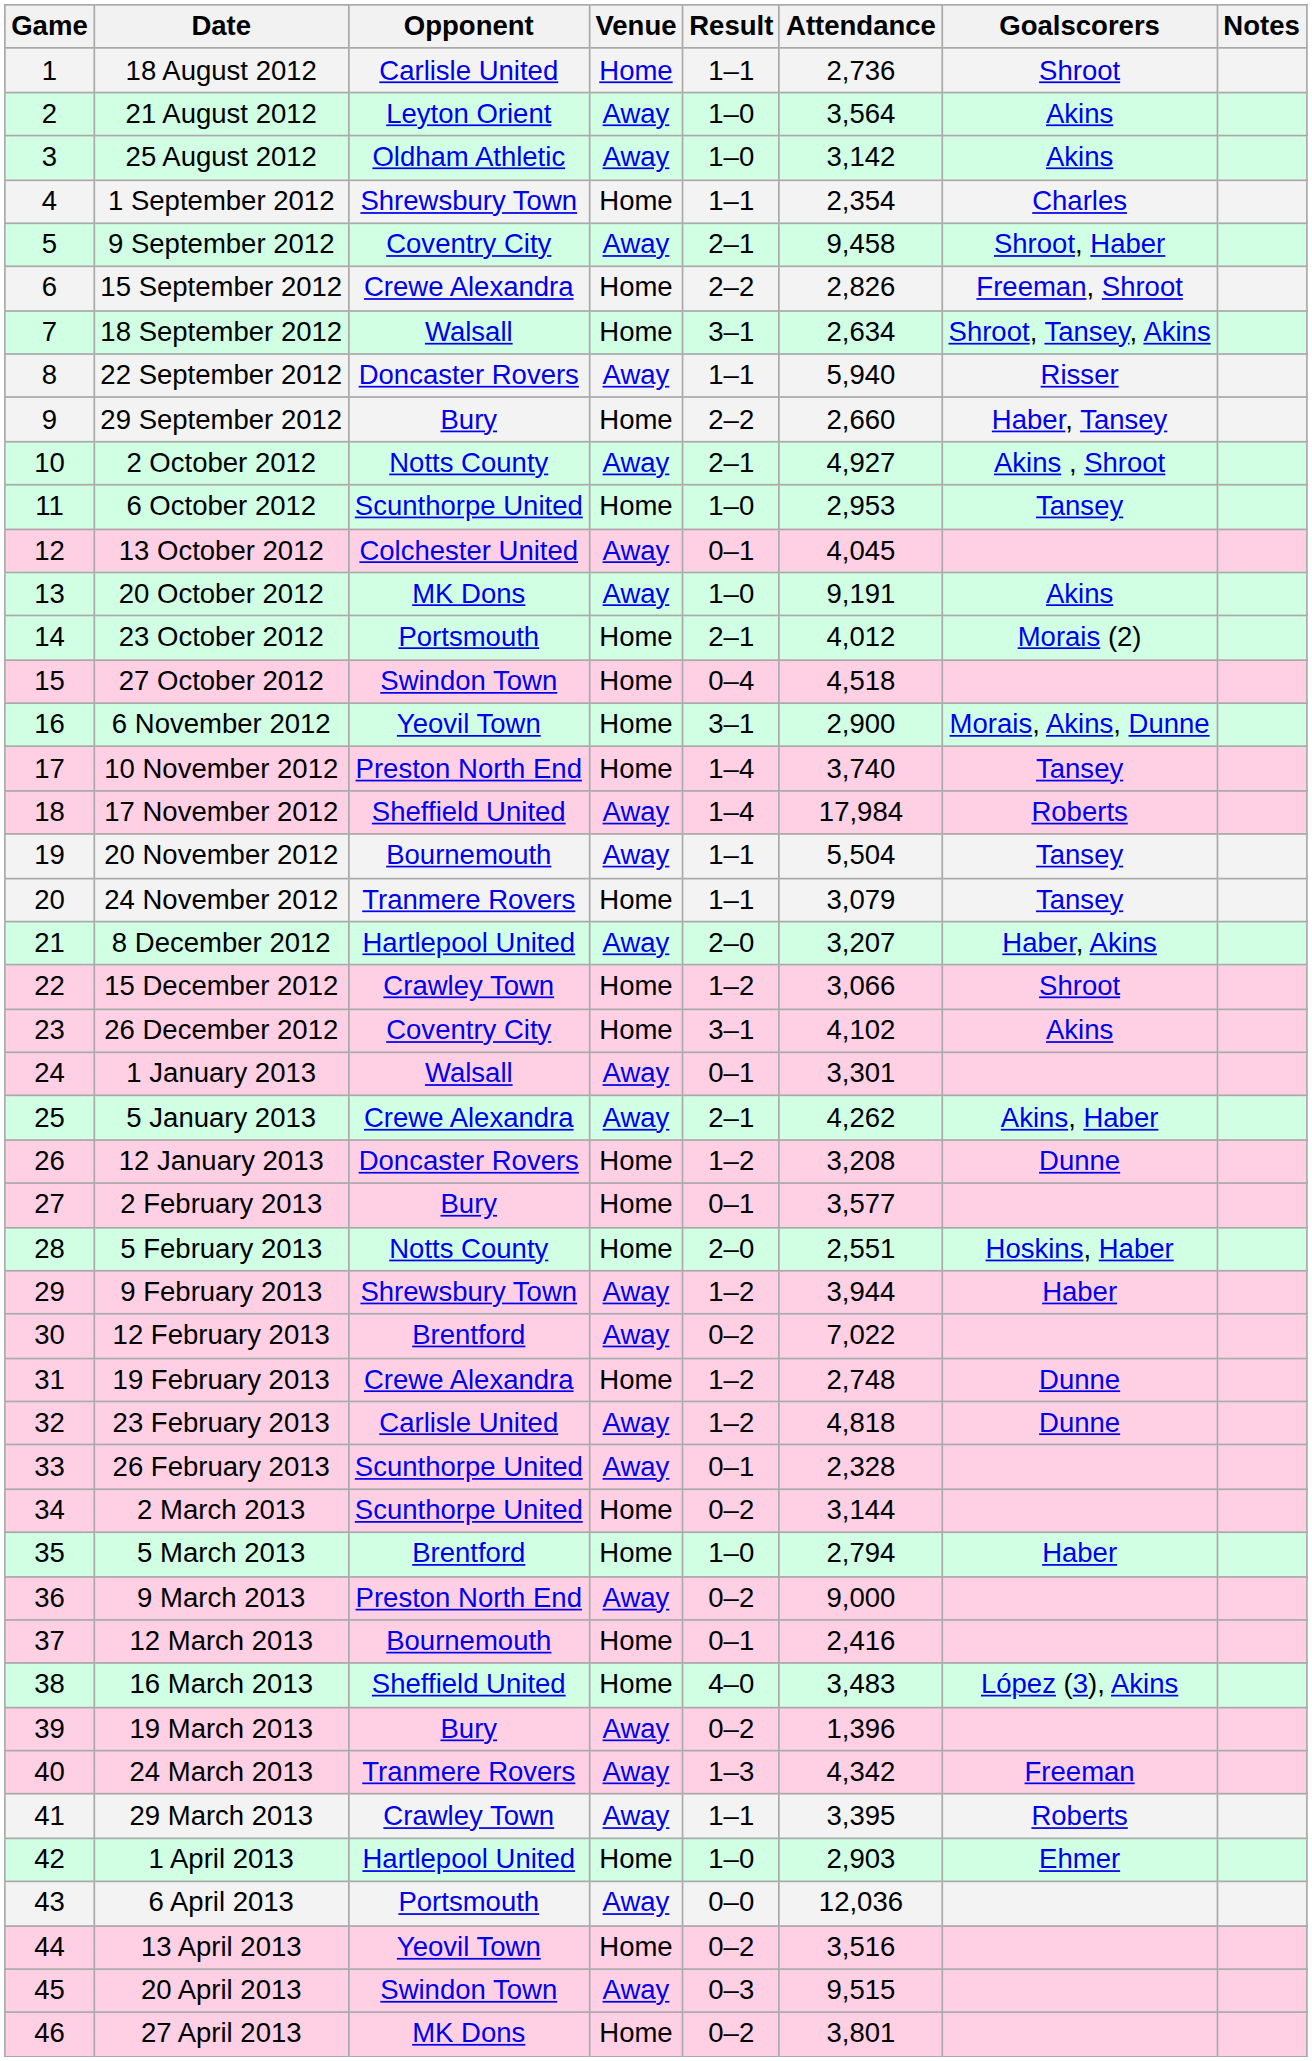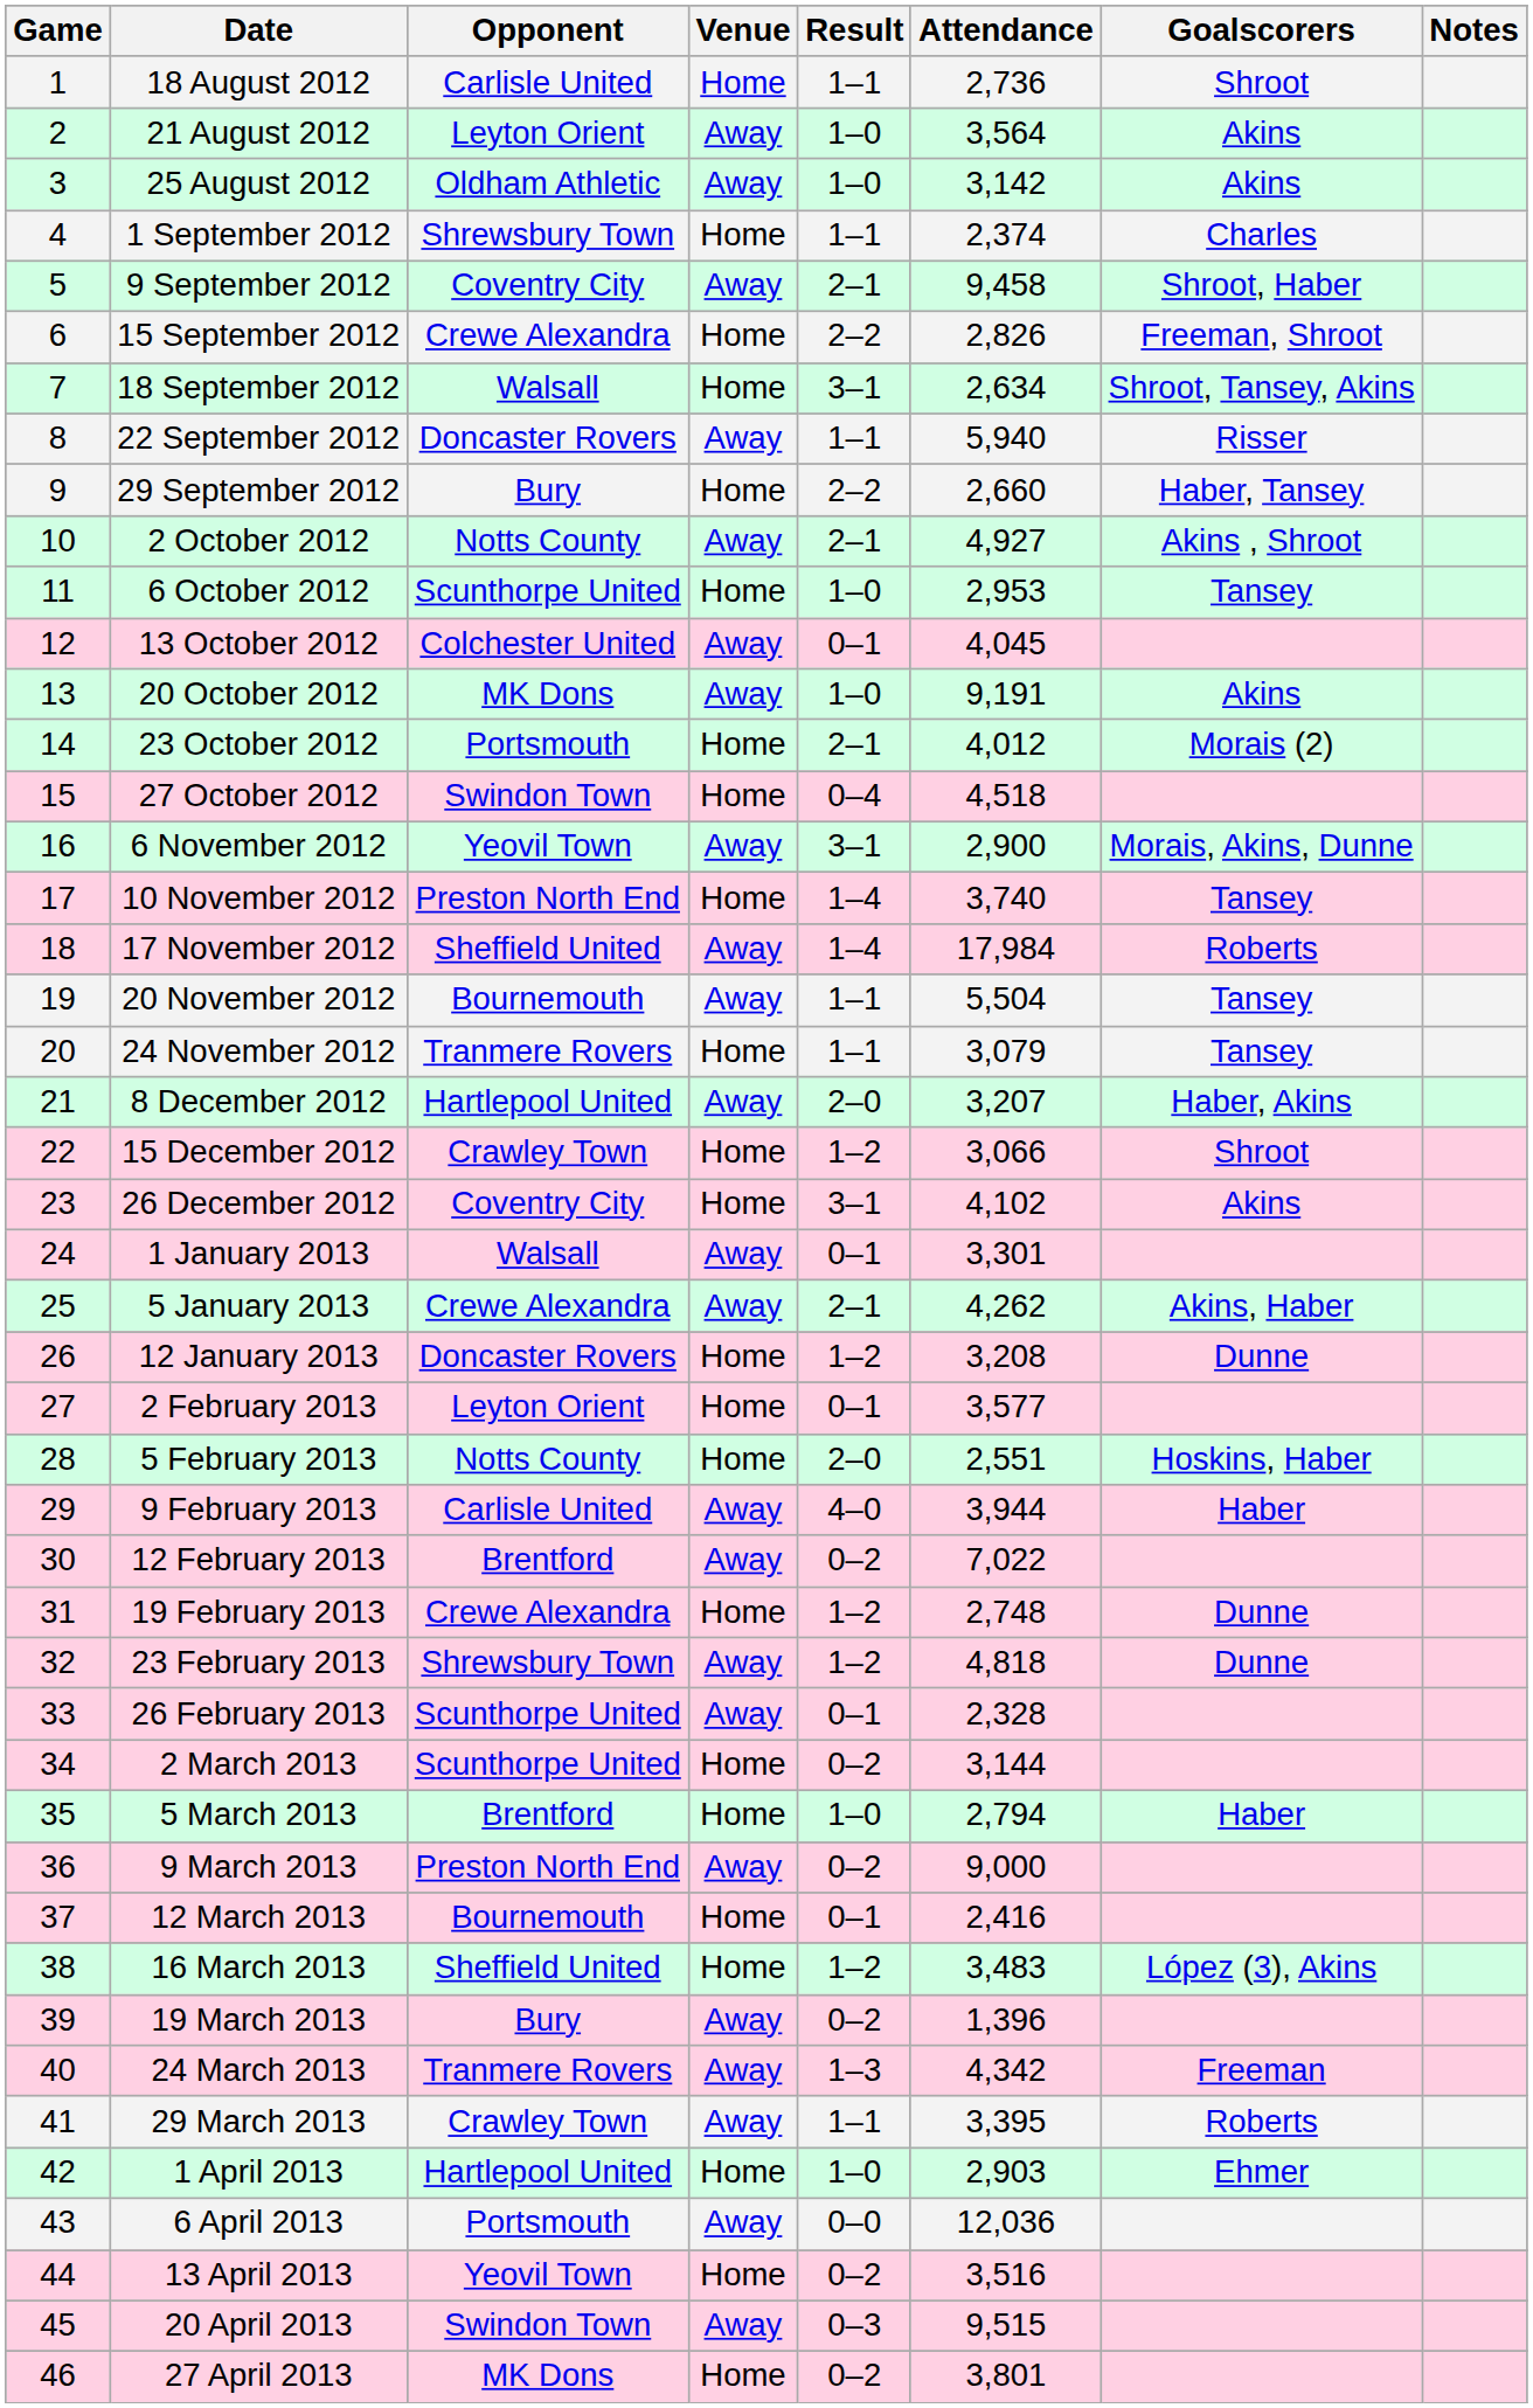 <table class="wikitable" style="text-align: center">
 <tr>
 <th>Game</th>
 <th>Date</th>
 <th>Opponent</th>
 <th>Venue</th>
 <th>Result</th>
 <th>Attendance</th>
 <th>Goalscorers</th>
 <th>Notes</th>
 </tr>
 <tr style="background: #f3f3f3;">
 <td align="center">1</td>
 <td>18 August 2012</td>
 <td><a href='#'>Carlisle United</a></td>
 <td><a href='#'>Home</a></td>
 <td>1–1</td>
 <td>2,736</td>
 <td><a href='#'>Shroot</a></td>
 <td></td>
 </tr>
 <tr style="background: #d0ffe3;">
 <td align="center">2</td>
 <td>21 August 2012</td>
 <td><a href='#'>Leyton Orient</a></td>
 <td><a href='#'>Away</a></td>
 <td>1–0</td>
 <td>3,564</td>
 <td><a href='#'>Akins</a></td>
 <td></td>
 </tr>
 <tr style="background: #d0ffe3;">
 <td align="center">3</td>
 <td>25 August 2012</td>
 <td><a href='#'>Oldham Athletic</a></td>
 <td><a href='#'>Away</a></td>
 <td>1–0</td>
 <td>3,142</td>
 <td><a href='#'>Akins</a> </td>
 <td></td>
 </tr>
 <tr style="background: #f3f3f3;">
 <td align="center">4</td>
 <td>1 September 2012</td>
 <td><a href='#'>Shrewsbury Town</a></td>
 <td>Home</td>
 <td>1–1</td>
-<td>2,354</td>
+<td>2,374</td>
 <td><a href='#'>Charles</a></td>
 <td></td>
 </tr>
 <tr style="background: #d0ffe3;">
 <td align="center">5</td>
 <td>9 September 2012</td>
 <td><a href='#'>Coventry City</a></td>
 <td><a href='#'>Away</a></td>
 <td>2–1</td>
 <td>9,458</td>
 <td><a href='#'>Shroot</a>, <a href='#'>Haber</a></td>
 <td></td>
 </tr>
 <tr style="background: #f3f3f3;">
 <td align="center">6</td>
 <td>15 September 2012</td>
 <td><a href='#'>Crewe Alexandra</a></td>
 <td>Home</td>
 <td>2–2</td>
 <td>2,826</td>
 <td><a href='#'>Freeman</a>, <a href='#'>Shroot</a></td>
 <td></td>
 </tr>
 <tr style="background: #d0ffe3;">
 <td align="center">7</td>
 <td>18 September 2012</td>
 <td><a href='#'>Walsall</a></td>
 <td>Home</td>
 <td>3–1</td>
 <td>2,634</td>
 <td><a href='#'>Shroot</a>, <a href='#'>Tansey</a>, <a href='#'>Akins</a></td>
 <td></td>
 </tr>
 <tr style="background: #f3f3f3;">
 <td align="center">8</td>
 <td>22 September 2012</td>
 <td><a href='#'>Doncaster Rovers</a></td>
 <td><a href='#'>Away</a></td>
 <td>1–1</td>
 <td>5,940</td>
 <td><a href='#'>Risser</a></td>
 <td></td>
 </tr>
 <tr style="background: #f3f3f3;">
 <td align="center">9</td>
 <td>29 September 2012</td>
 <td><a href='#'>Bury</a></td>
 <td>Home</td>
 <td>2–2</td>
 <td>2,660</td>
 <td><a href='#'>Haber</a>, <a href='#'>Tansey</a></td>
 <td></td>
 </tr>
 <tr style="background: #d0ffe3;">
 <td align="center">10</td>
 <td>2 October 2012</td>
 <td><a href='#'>Notts County</a></td>
 <td><a href='#'>Away</a></td>
 <td>2–1</td>
 <td>4,927</td>
 <td><a href='#'>Akins</a> , <a href='#'>Shroot</a></td>
 <td></td>
 </tr>
 <tr style="background: #d0ffe3;">
 <td align="center">11</td>
 <td>6 October 2012</td>
 <td><a href='#'>Scunthorpe United</a></td>
 <td>Home</td>
 <td>1–0</td>
 <td>2,953</td>
 <td><a href='#'>Tansey</a></td>
 <td></td>
 </tr>
 <tr style="background: #ffd0e3;">
 <td align="center">12</td>
 <td>13 October 2012</td>
 <td><a href='#'>Colchester United</a></td>
 <td><a href='#'>Away</a></td>
 <td>0–1</td>
 <td>4,045</td>
 <td></td>
 <td></td>
 </tr>
 <tr style="background: #d0ffe3;">
 <td align="center">13</td>
 <td>20 October 2012</td>
 <td><a href='#'>MK Dons</a></td>
 <td><a href='#'>Away</a></td>
 <td>1–0</td>
 <td>9,191</td>
 <td><a href='#'>Akins</a></td>
 <td></td>
 </tr>
 <tr style="background: #d0ffe3;">
 <td align="center">14</td>
 <td>23 October 2012</td>
 <td><a href='#'>Portsmouth</a></td>
 <td>Home</td>
 <td>2–1</td>
 <td>4,012</td>
 <td><a href='#'>Morais</a> (2)</td>
 <td></td>
 </tr>
 <tr style="background: #ffd0e3;">
 <td align="center">15</td>
 <td>27 October 2012</td>
 <td><a href='#'>Swindon Town</a></td>
 <td>Home</td>
 <td>0–4</td>
 <td>4,518</td>
 <td></td>
 <td></td>
 </tr>
 <tr style="background: #d0ffe3;">
 <td align="center">16</td>
 <td>6 November 2012</td>
 <td><a href='#'>Yeovil Town</a></td>
-<td>Home</td>
+<td><a href='#'>Away</a></td>
 <td>3–1</td>
 <td>2,900</td>
 <td><a href='#'>Morais</a>, <a href='#'>Akins</a>, <a href='#'>Dunne</a></td>
 <td></td>
 </tr>
 <tr style="background: #ffd0e3;">
 <td align="center">17</td>
 <td>10 November 2012</td>
 <td><a href='#'>Preston North End</a></td>
 <td>Home</td>
 <td>1–4</td>
 <td>3,740</td>
 <td><a href='#'>Tansey</a></td>
 <td></td>
 </tr>
 <tr style="background: #ffd0e3;">
 <td align="center">18</td>
 <td>17 November 2012</td>
 <td><a href='#'>Sheffield United</a></td>
 <td><a href='#'>Away</a></td>
 <td>1–4</td>
 <td>17,984</td>
 <td><a href='#'>Roberts</a></td>
 <td></td>
 </tr>
 <tr style="background: #f3f3f3;">
 <td align="center">19</td>
 <td>20 November 2012</td>
 <td><a href='#'>Bournemouth</a></td>
 <td><a href='#'>Away</a></td>
 <td>1–1</td>
 <td>5,504</td>
 <td><a href='#'>Tansey</a></td>
 <td></td>
 </tr>
 <tr style="background: #f3f3f3;">
 <td align="center">20</td>
 <td>24 November 2012</td>
 <td><a href='#'>Tranmere Rovers</a></td>
 <td>Home</td>
 <td>1–1</td>
 <td>3,079</td>
 <td><a href='#'>Tansey</a></td>
 <td></td>
 </tr>
 <tr style="background: #d0ffe3;">
 <td align="center">21</td>
 <td>8 December 2012</td>
 <td><a href='#'>Hartlepool United</a></td>
 <td><a href='#'>Away</a></td>
 <td>2–0</td>
 <td>3,207</td>
 <td><a href='#'>Haber</a>, <a href='#'>Akins</a> </td>
 <td></td>
 </tr>
 <tr style="background: #ffd0e3;">
 <td align="center">22</td>
 <td>15 December 2012</td>
 <td><a href='#'>Crawley Town</a></td>
 <td>Home</td>
 <td>1–2</td>
 <td>3,066</td>
 <td><a href='#'>Shroot</a></td>
 <td></td>
 </tr>
 <tr style="background: #ffd0e3;">
 <td align="center">23</td>
 <td>26 December 2012</td>
 <td><a href='#'>Coventry City</a></td>
 <td>Home</td>
 <td>3–1</td>
 <td>4,102</td>
 <td><a href='#'>Akins</a> </td>
 <td></td>
 </tr>
 <tr style="background: #ffd0e3;">
 <td align="center">24</td>
 <td>1 January 2013</td>
 <td><a href='#'>Walsall</a></td>
 <td><a href='#'>Away</a></td>
 <td>0–1</td>
 <td>3,301</td>
 <td></td>
 <td></td>
 </tr>
 <tr style="background: #d0ffe3;">
 <td align="center">25</td>
 <td>5 January 2013</td>
 <td><a href='#'>Crewe Alexandra</a></td>
 <td><a href='#'>Away</a></td>
 <td>2–1</td>
 <td>4,262</td>
 <td><a href='#'>Akins</a>, <a href='#'>Haber</a></td>
 <td></td>
 </tr>
 <tr style="background: #ffd0e3;">
 <td align="center">26</td>
 <td>12 January 2013</td>
 <td><a href='#'>Doncaster Rovers</a></td>
 <td>Home</td>
 <td>1–2</td>
 <td>3,208</td>
 <td><a href='#'>Dunne</a></td>
 <td></td>
 </tr>
 <tr style="background: #ffd0e3;">
 <td align="center">27</td>
 <td>2 February 2013</td>
-<td><a href='#'>Bury</a></td>
+<td><a href='#'>Leyton Orient</a></td>
 <td>Home</td>
 <td>0–1</td>
 <td>3,577</td>
 <td></td>
 <td></td>
 </tr>
 <tr style="background: #d0ffe3;">
 <td align="center">28</td>
 <td>5 February 2013</td>
 <td><a href='#'>Notts County</a></td>
 <td>Home</td>
 <td>2–0</td>
 <td>2,551</td>
 <td><a href='#'>Hoskins</a>, <a href='#'>Haber</a></td>
 <td></td>
 </tr>
 <tr style="background: #ffd0e3;">
 <td align="center">29</td>
 <td>9 February 2013</td>
-<td><a href='#'>Shrewsbury Town</a></td>
+<td><a href='#'>Carlisle United</a></td>
 <td><a href='#'>Away</a></td>
-<td>1–2</td>
+<td>4–0</td>
 <td>3,944</td>
 <td><a href='#'>Haber</a></td>
 <td></td>
 </tr>
 <tr style="background: #ffd0e3;">
 <td align="center">30</td>
 <td>12 February 2013</td>
 <td><a href='#'>Brentford</a></td>
 <td><a href='#'>Away</a></td>
 <td>0–2</td>
 <td>7,022</td>
 <td></td>
 <td></td>
 </tr>
 <tr style="background: #ffd0e3;">
 <td align="center">31</td>
 <td>19 February 2013</td>
 <td><a href='#'>Crewe Alexandra</a></td>
 <td>Home</td>
 <td>1–2</td>
 <td>2,748</td>
 <td><a href='#'>Dunne</a></td>
 <td></td>
 </tr>
 <tr style="background: #ffd0e3;">
 <td align="center">32</td>
 <td>23 February 2013</td>
-<td><a href='#'>Carlisle United</a></td>
+<td><a href='#'>Shrewsbury Town</a></td>
 <td><a href='#'>Away</a></td>
 <td>1–2</td>
 <td>4,818</td>
 <td><a href='#'>Dunne</a></td>
 <td></td>
 </tr>
 <tr style="background: #ffd0e3;">
 <td align="center">33</td>
 <td>26 February 2013</td>
 <td><a href='#'>Scunthorpe United</a></td>
 <td><a href='#'>Away</a></td>
 <td>0–1</td>
 <td>2,328</td>
 <td></td>
 <td></td>
 </tr>
 <tr style="background: #ffd0e3;">
 <td align="center">34</td>
 <td>2 March 2013</td>
 <td><a href='#'>Scunthorpe United</a></td>
 <td>Home</td>
 <td>0–2</td>
 <td>3,144</td>
 <td></td>
 <td></td>
 </tr>
 <tr style="background: #d0ffe3;">
 <td align="center">35</td>
 <td>5 March 2013</td>
 <td><a href='#'>Brentford</a></td>
 <td>Home</td>
 <td>1–0</td>
 <td>2,794</td>
 <td><a href='#'>Haber</a></td>
 <td></td>
 </tr>
 <tr style="background: #ffd0e3;">
 <td align="center">36</td>
 <td>9 March 2013</td>
 <td><a href='#'>Preston North End</a></td>
 <td><a href='#'>Away</a></td>
 <td>0–2</td>
 <td>9,000</td>
 <td></td>
 <td></td>
 </tr>
 <tr style="background: #ffd0e3;">
 <td align="center">37</td>
 <td>12 March 2013</td>
 <td><a href='#'>Bournemouth</a></td>
 <td>Home</td>
 <td>0–1</td>
 <td>2,416</td>
 <td></td>
 <td></td>
 </tr>
 <tr style="background: #d0ffe3;">
 <td align="center">38</td>
 <td>16 March 2013</td>
 <td><a href='#'>Sheffield United</a></td>
 <td>Home</td>
-<td>4–0</td>
+<td>1–2</td>
 <td>3,483</td>
 <td><a href='#'>López</a> (<a href='#'>3</a>), <a href='#'>Akins</a></td>
 <td></td>
 </tr>
 <tr style="background: #ffd0e3;">
 <td align="center">39</td>
 <td>19 March 2013</td>
 <td><a href='#'>Bury</a></td>
 <td><a href='#'>Away</a></td>
 <td>0–2</td>
 <td>1,396</td>
 <td></td>
 <td></td>
 </tr>
 <tr style="background: #ffd0e3;">
 <td align="center">40</td>
 <td>24 March 2013</td>
 <td><a href='#'>Tranmere Rovers</a></td>
 <td><a href='#'>Away</a></td>
 <td>1–3</td>
 <td>4,342</td>
 <td><a href='#'>Freeman</a></td>
 <td></td>
 </tr>
 <tr style="background: #f3f3f3;">
 <td align="center">41</td>
 <td>29 March 2013</td>
 <td><a href='#'>Crawley Town</a></td>
 <td><a href='#'>Away</a></td>
 <td>1–1</td>
 <td>3,395</td>
 <td><a href='#'>Roberts</a></td>
 <td></td>
 </tr>
 <tr style="background: #d0ffe3;">
 <td align="center">42</td>
 <td>1 April 2013</td>
 <td><a href='#'>Hartlepool United</a></td>
 <td>Home</td>
 <td>1–0</td>
 <td>2,903</td>
 <td><a href='#'>Ehmer</a></td>
 <td></td>
 </tr>
 <tr style="background: #f3f3f3;">
 <td align="center">43</td>
 <td>6 April 2013</td>
 <td><a href='#'>Portsmouth</a></td>
 <td><a href='#'>Away</a></td>
 <td>0–0</td>
 <td>12,036</td>
 <td></td>
 <td></td>
 </tr>
 <tr style="background: #ffd0e3;">
 <td align="center">44</td>
 <td>13 April 2013</td>
 <td><a href='#'>Yeovil Town</a></td>
 <td>Home</td>
 <td>0–2</td>
 <td>3,516</td>
 <td></td>
 <td></td>
 </tr>
 <tr style="background: #ffd0e3;">
 <td align="center">45</td>
 <td>20 April 2013</td>
 <td><a href='#'>Swindon Town</a></td>
 <td><a href='#'>Away</a></td>
 <td>0–3</td>
 <td>9,515</td>
 <td></td>
 <td></td>
 </tr>
 <tr style="background: #ffd0e3;">
 <td align="center">46</td>
 <td>27 April 2013</td>
 <td><a href='#'>MK Dons</a></td>
 <td>Home</td>
 <td>0–2</td>
 <td>3,801</td>
 <td></td>
 <td></td>
 </tr>
 </table>
